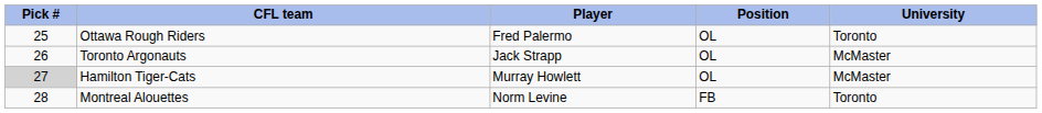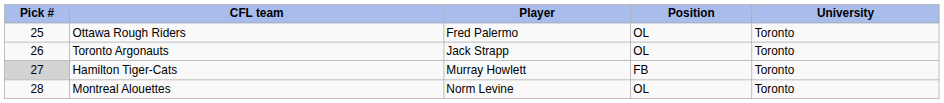 <table class="wikitable" style="width: 100%">
 <tr>
 <th style="background:#A8BDEC;" width=7%>Pick #</th>
 <th width=40% style="background:#A8BDEC;">CFL team</th>
 <th width=20% style="background:#A8BDEC;">Player</th>
 <th width=13% style="background:#A8BDEC;">Position</th>
 <th width=20% style="background:#A8BDEC;">University</th>
 </tr>
 <tr>
 <td align=center>25</td>
 <td>Ottawa Rough Riders</td>
 <td>Fred Palermo</td>
 <td>OL</td>
 <td>Toronto</td>
 </tr>
 <tr>
 <td align=center>26</td>
 <td>Toronto Argonauts</td>
 <td>Jack Strapp</td>
 <td>OL</td>
-<td>McMaster</td>
+<td>Toronto</td>
 </tr>
 <tr>
 <td align=center style="background: lightgrey;">27</td>
 <td>Hamilton Tiger-Cats</td>
 <td>Murray Howlett</td>
-<td>OL</td>
-<td>McMaster</td>
+<td>FB</td>
+<td>Toronto</td>
 </tr>
 <tr>
 <td align=center>28</td>
 <td>Montreal Alouettes</td>
 <td>Norm Levine</td>
-<td>FB</td>
+<td>OL</td>
 <td>Toronto</td>
 </tr>
 </table>
